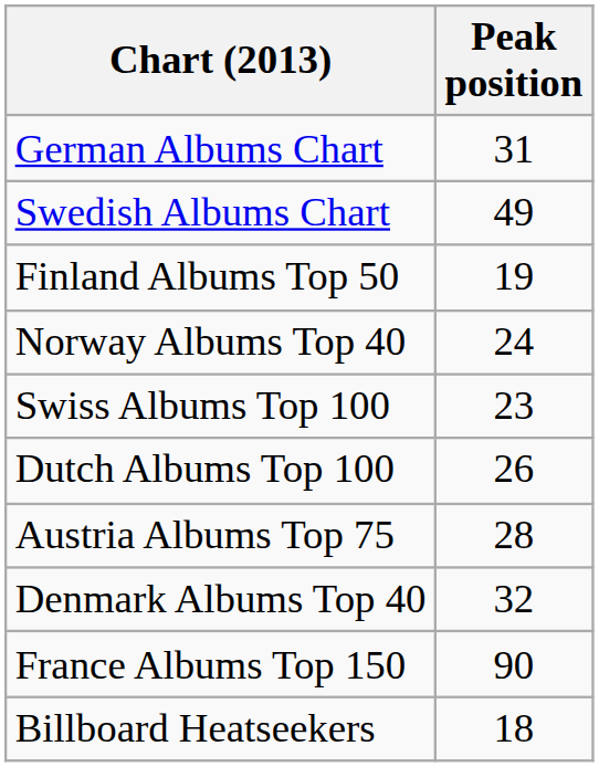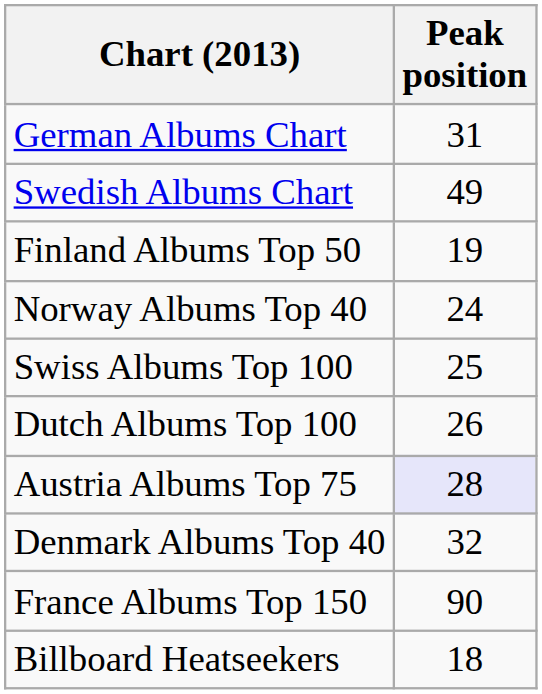 <table class="wikitable sortable">
 <tr>
 <th>Chart (2013)</th>
 <th>Peak<br>position</th>
 </tr>
 <tr>
 <td><a href='#'>German Albums Chart</a></td>
 <td style="text-align:center;">31</td>
 </tr>
 <tr>
 <td><a href='#'>Swedish Albums Chart</a></td>
 <td style="text-align:center;">49</td>
 </tr>
 <tr>
 <td>Finland Albums Top 50 </td>
 <td style="text-align:center;">19</td>
 </tr>
 <tr>
 <td>Norway Albums Top 40 </td>
 <td style="text-align:center;">24</td>
 </tr>
 <tr>
 <td>Swiss Albums Top 100 </td>
-<td style="text-align:center;">23</td>
+<td style="text-align:center;">25</td>
 </tr>
 <tr>
 <td>Dutch Albums Top 100 </td>
 <td style="text-align:center;">26</td>
 </tr>
 <tr>
 <td>Austria Albums Top 75 </td>
-<td style="text-align:center;">28</td>
+<td style="background: lavender; text-align:center;">28</td>
 </tr>
 <tr>
 <td>Denmark Albums Top 40 </td>
 <td style="text-align:center;">32</td>
 </tr>
 <tr>
 <td>France Albums Top 150 </td>
 <td style="text-align:center;">90</td>
 </tr>
 <tr>
 <td>Billboard Heatseekers </td>
 <td style="text-align:center;">18</td>
 </tr>
 </table>
